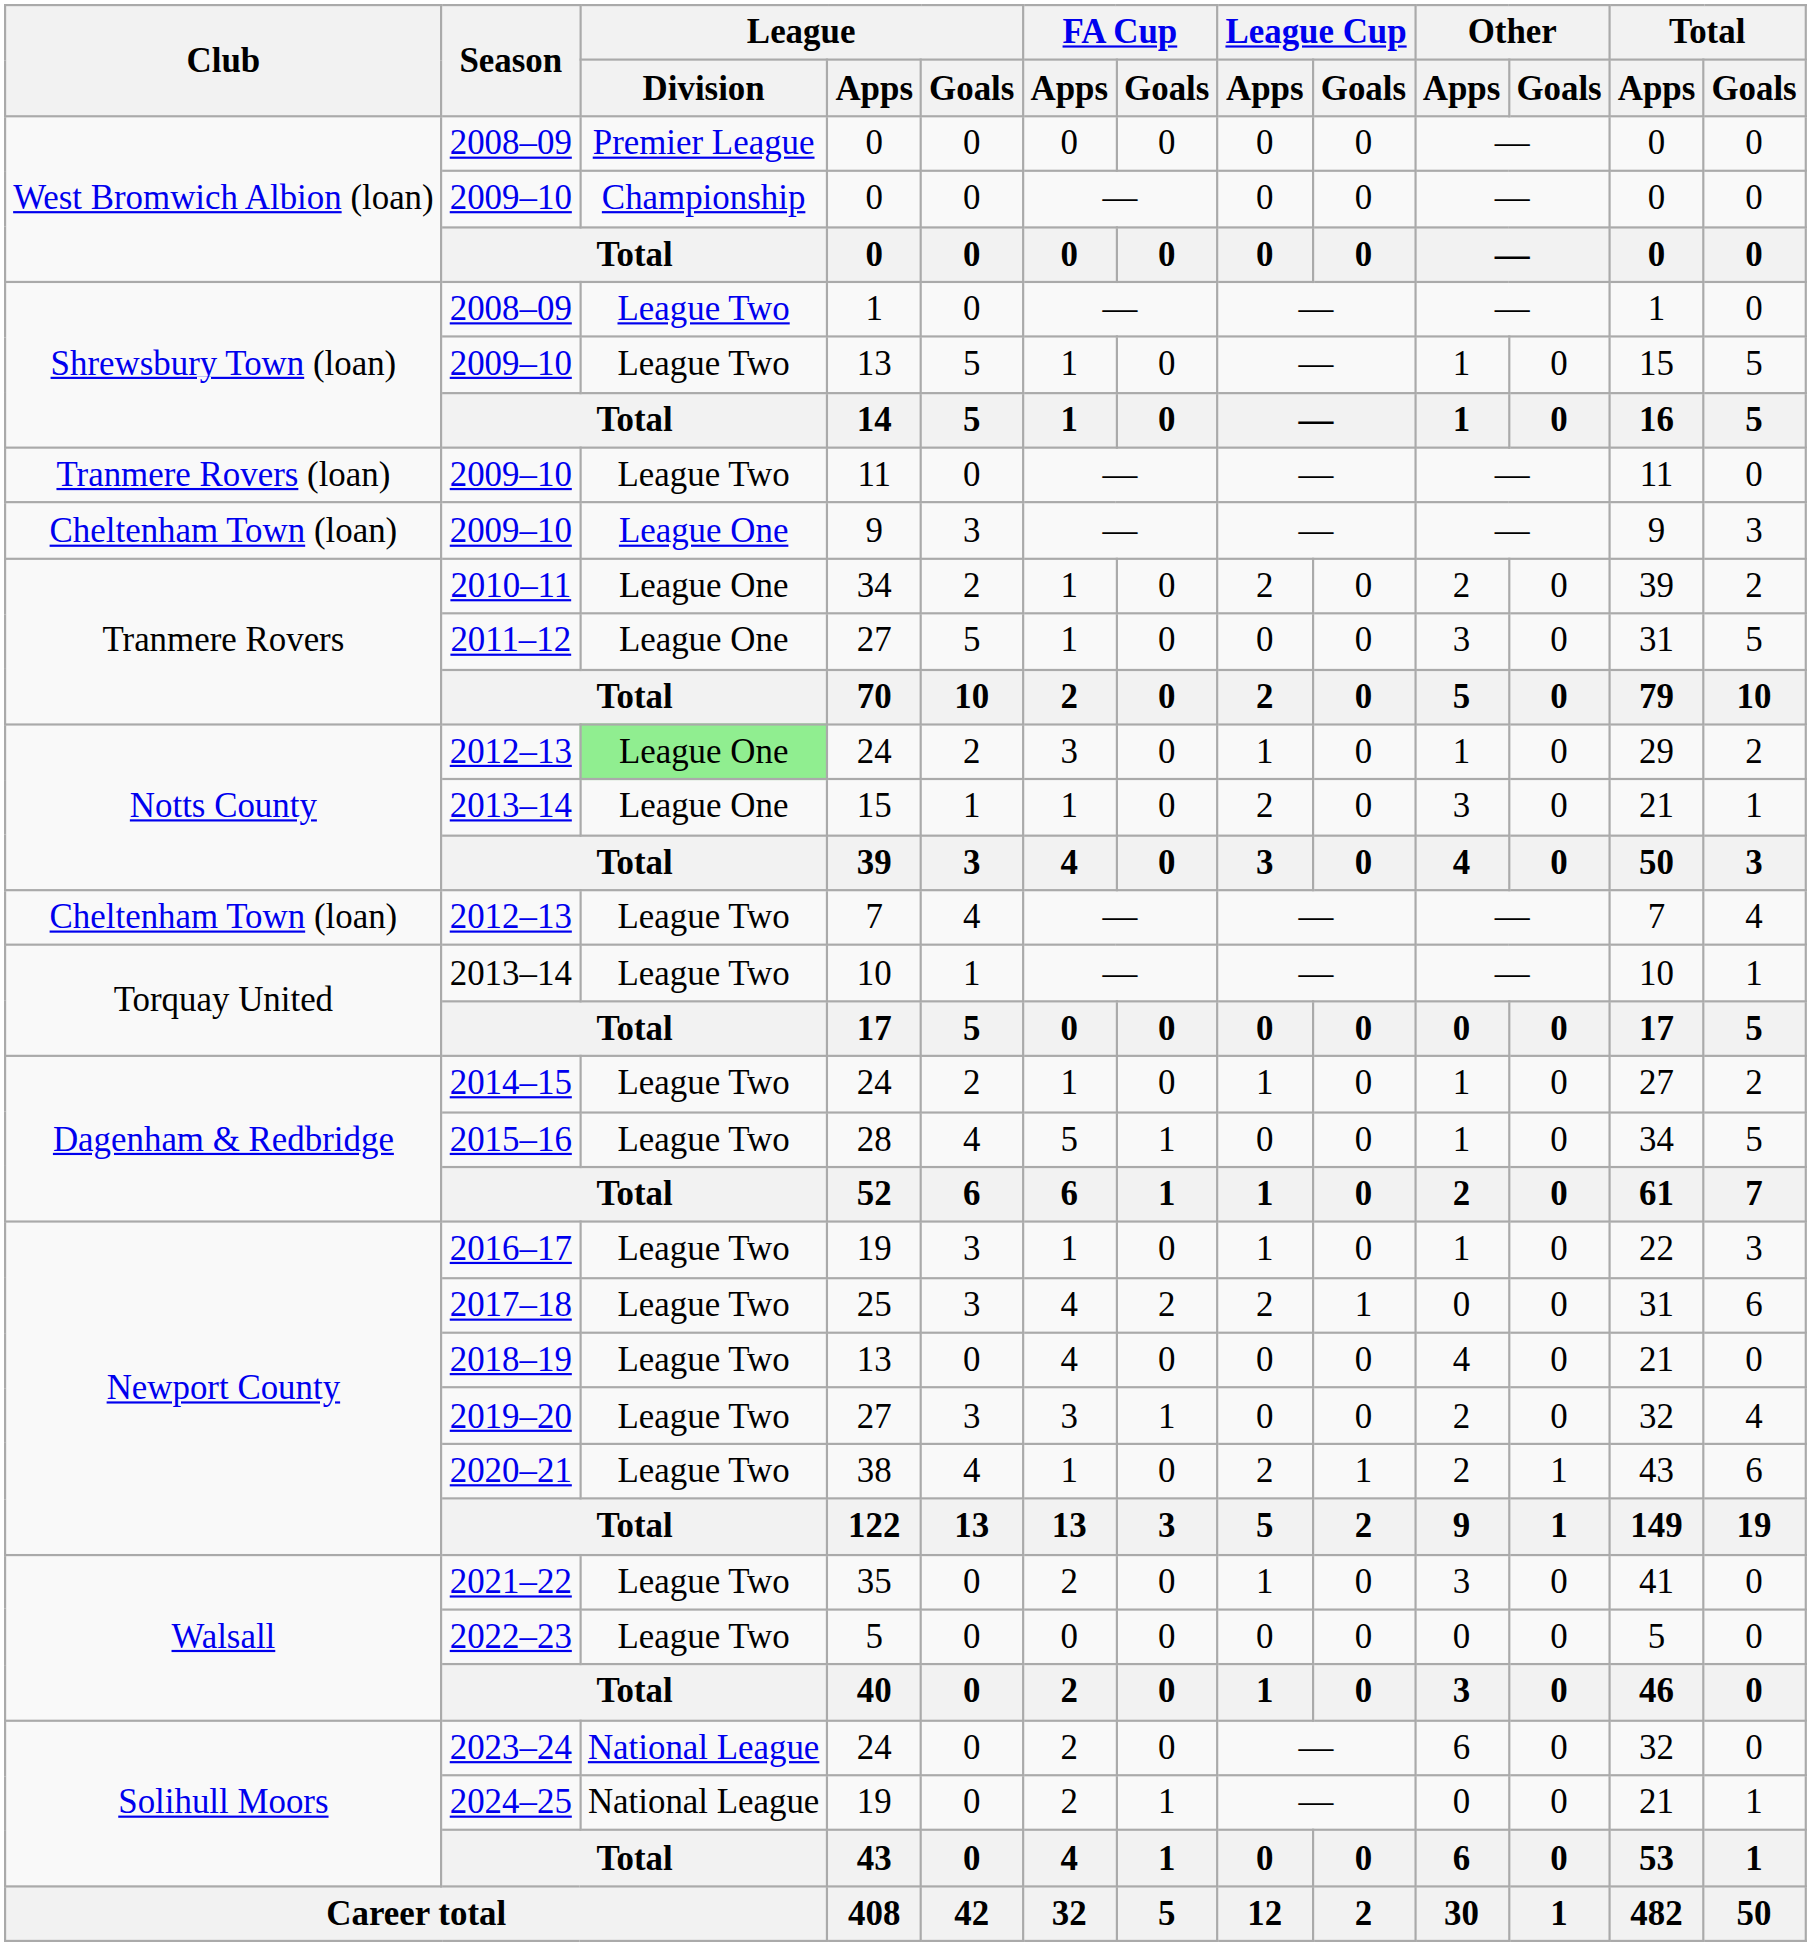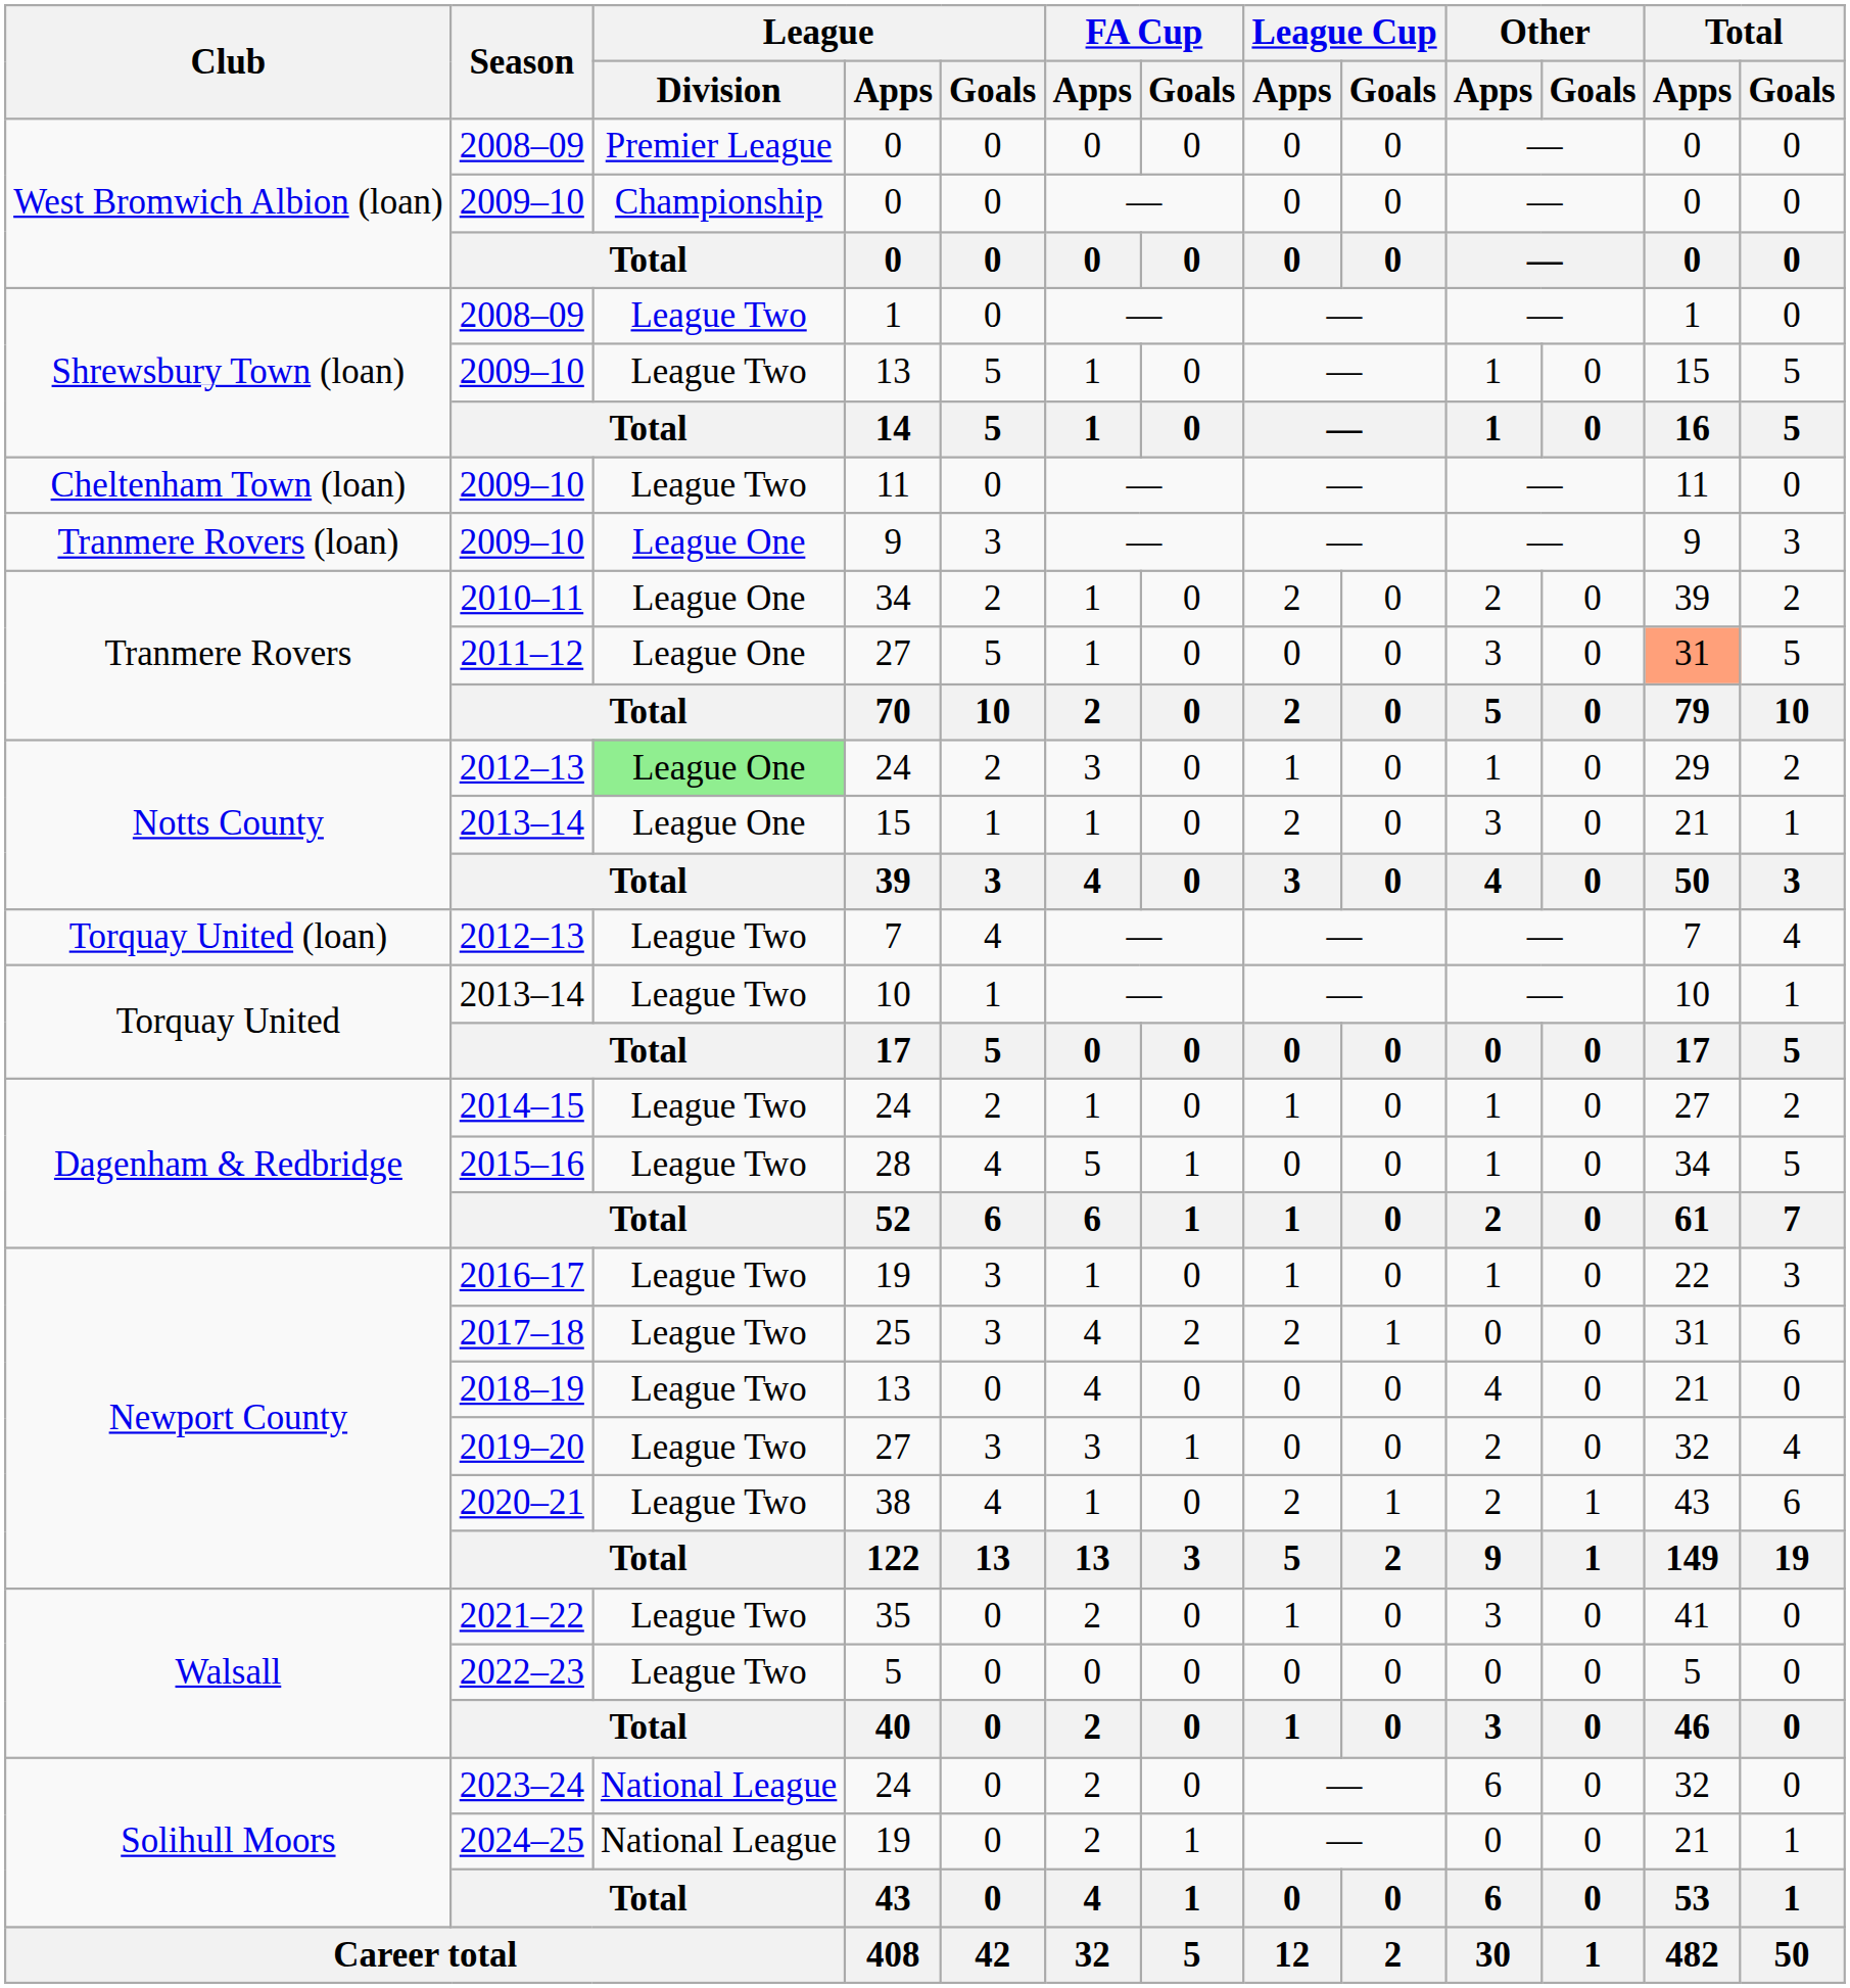 <table class="wikitable" style="text-align: center;">
 <tr>
 <th rowspan="2">Club</th>
 <th rowspan="2">Season</th>
 <th colspan="3">League</th>
 <th colspan="2"><a href='#'>FA Cup</a></th>
 <th colspan="2"><a href='#'>League Cup</a></th>
 <th colspan="2">Other</th>
 <th colspan="2">Total</th>
 </tr>
 <tr>
 <th>Division</th>
 <th>Apps</th>
 <th>Goals</th>
 <th>Apps</th>
 <th>Goals</th>
 <th>Apps</th>
 <th>Goals</th>
 <th>Apps</th>
 <th>Goals</th>
 <th>Apps</th>
 <th>Goals</th>
 </tr>
 <tr>
 <td rowspan="3"><a href='#'>West Bromwich Albion</a> (loan)</td>
 <td><a href='#'>2008–09</a></td>
 <td><a href='#'>Premier League</a></td>
 <td>0</td>
 <td>0</td>
 <td>0</td>
 <td>0</td>
 <td>0</td>
 <td>0</td>
 <td colspan="2">—</td>
 <td>0</td>
 <td>0</td>
 </tr>
 <tr>
 <td><a href='#'>2009–10</a></td>
 <td><a href='#'>Championship</a></td>
 <td>0</td>
 <td>0</td>
 <td colspan="2">—</td>
 <td>0</td>
 <td>0</td>
 <td colspan="2">—</td>
 <td>0</td>
 <td>0</td>
 </tr>
 <tr>
 <th colspan="2">Total</th>
 <th>0</th>
 <th>0</th>
 <th>0</th>
 <th>0</th>
 <th>0</th>
 <th>0</th>
 <th colspan="2">—</th>
 <th>0</th>
 <th>0</th>
 </tr>
 <tr>
 <td rowspan="3"><a href='#'>Shrewsbury Town</a> (loan)</td>
 <td><a href='#'>2008–09</a></td>
 <td><a href='#'>League Two</a></td>
 <td>1</td>
 <td>0</td>
 <td colspan="2">—</td>
 <td colspan="2">—</td>
 <td colspan="2">—</td>
 <td>1</td>
 <td>0</td>
 </tr>
 <tr>
 <td><a href='#'>2009–10</a></td>
 <td>League Two</td>
 <td>13</td>
 <td>5</td>
 <td>1</td>
 <td>0</td>
 <td colspan="2">—</td>
 <td>1</td>
 <td>0</td>
 <td>15</td>
 <td>5</td>
 </tr>
 <tr>
 <th colspan="2">Total</th>
 <th>14</th>
 <th>5</th>
 <th>1</th>
 <th>0</th>
 <th colspan="2">—</th>
 <th>1</th>
 <th>0</th>
 <th>16</th>
 <th>5</th>
 </tr>
 <tr>
-<td><a href='#'>Tranmere Rovers</a> (loan)</td>
+<td><a href='#'>Cheltenham Town</a> (loan)</td>
 <td><a href='#'>2009–10</a></td>
 <td>League Two</td>
 <td>11</td>
 <td>0</td>
 <td colspan="2">—</td>
 <td colspan="2">—</td>
 <td colspan="2">—</td>
 <td>11</td>
 <td>0</td>
 </tr>
 <tr>
-<td><a href='#'>Cheltenham Town</a> (loan)</td>
+<td><a href='#'>Tranmere Rovers</a> (loan)</td>
 <td><a href='#'>2009–10</a></td>
 <td><a href='#'>League One</a></td>
 <td>9</td>
 <td>3</td>
 <td colspan="2">—</td>
 <td colspan="2">—</td>
 <td colspan="2">—</td>
 <td>9</td>
 <td>3</td>
 </tr>
 <tr>
 <td rowspan="3">Tranmere Rovers</td>
 <td><a href='#'>2010–11</a></td>
 <td>League One</td>
 <td>34</td>
 <td>2</td>
 <td>1</td>
 <td>0</td>
 <td>2</td>
 <td>0</td>
 <td>2</td>
 <td>0</td>
 <td>39</td>
 <td>2</td>
 </tr>
 <tr>
 <td><a href='#'>2011–12</a></td>
 <td>League One</td>
 <td>27</td>
 <td>5</td>
 <td>1</td>
 <td>0</td>
 <td>0</td>
 <td>0</td>
 <td>3</td>
 <td>0</td>
-<td>31</td>
+<td style="background: lightsalmon;">31</td>
 <td>5</td>
 </tr>
 <tr>
 <th colspan="2">Total</th>
 <th>70</th>
 <th>10</th>
 <th>2</th>
 <th>0</th>
 <th>2</th>
 <th>0</th>
 <th>5</th>
 <th>0</th>
 <th>79</th>
 <th>10</th>
 </tr>
 <tr>
 <td rowspan="3"><a href='#'>Notts County</a></td>
 <td><a href='#'>2012–13</a></td>
 <td style="background: lightgreen;">League One</td>
 <td>24</td>
 <td>2</td>
 <td>3</td>
 <td>0</td>
 <td>1</td>
 <td>0</td>
 <td>1</td>
 <td>0</td>
 <td>29</td>
 <td>2</td>
 </tr>
 <tr>
 <td><a href='#'>2013–14</a></td>
 <td>League One</td>
 <td>15</td>
 <td>1</td>
 <td>1</td>
 <td>0</td>
 <td>2</td>
 <td>0</td>
 <td>3</td>
 <td>0</td>
 <td>21</td>
 <td>1</td>
 </tr>
 <tr>
 <th colspan="2">Total</th>
 <th>39</th>
 <th>3</th>
 <th>4</th>
 <th>0</th>
 <th>3</th>
 <th>0</th>
 <th>4</th>
 <th>0</th>
 <th>50</th>
 <th>3</th>
 </tr>
 <tr>
-<td><a href='#'>Cheltenham Town</a> (loan)</td>
+<td><a href='#'>Torquay United</a> (loan)</td>
 <td><a href='#'>2012–13</a></td>
 <td>League Two</td>
 <td>7</td>
 <td>4</td>
 <td colspan="2">—</td>
 <td colspan="2">—</td>
 <td colspan="2">—</td>
 <td>7</td>
 <td>4</td>
 </tr>
 <tr>
 <td rowspan="2">Torquay United</td>
 <td>2013–14</td>
 <td>League Two</td>
 <td>10</td>
 <td>1</td>
 <td colspan="2">—</td>
 <td colspan="2">—</td>
 <td colspan="2">—</td>
 <td>10</td>
 <td>1</td>
 </tr>
 <tr>
 <th colspan="2">Total</th>
 <th>17</th>
 <th>5</th>
 <th>0</th>
 <th>0</th>
 <th>0</th>
 <th>0</th>
 <th>0</th>
 <th>0</th>
 <th>17</th>
 <th>5</th>
 </tr>
 <tr>
 <td rowspan="3"><a href='#'>Dagenham & Redbridge</a></td>
 <td><a href='#'>2014–15</a></td>
 <td>League Two</td>
 <td>24</td>
 <td>2</td>
 <td>1</td>
 <td>0</td>
 <td>1</td>
 <td>0</td>
 <td>1</td>
 <td>0</td>
 <td>27</td>
 <td>2</td>
 </tr>
 <tr>
 <td><a href='#'>2015–16</a></td>
 <td>League Two</td>
 <td>28</td>
 <td>4</td>
 <td>5</td>
 <td>1</td>
 <td>0</td>
 <td>0</td>
 <td>1</td>
 <td>0</td>
 <td>34</td>
 <td>5</td>
 </tr>
 <tr>
 <th colspan="2">Total</th>
 <th>52</th>
 <th>6</th>
 <th>6</th>
 <th>1</th>
 <th>1</th>
 <th>0</th>
 <th>2</th>
 <th>0</th>
 <th>61</th>
 <th>7</th>
 </tr>
 <tr>
 <td rowspan=6><a href='#'>Newport County</a></td>
 <td><a href='#'>2016–17</a></td>
 <td>League Two</td>
 <td>19</td>
 <td>3</td>
 <td>1</td>
 <td>0</td>
 <td>1</td>
 <td>0</td>
 <td>1</td>
 <td>0</td>
 <td>22</td>
 <td>3</td>
 </tr>
 <tr>
 <td><a href='#'>2017–18</a></td>
 <td>League Two</td>
 <td>25</td>
 <td>3</td>
 <td>4</td>
 <td>2</td>
 <td>2</td>
 <td>1</td>
 <td>0</td>
 <td>0</td>
 <td>31</td>
 <td>6</td>
 </tr>
 <tr>
 <td><a href='#'>2018–19</a></td>
 <td>League Two</td>
 <td>13</td>
 <td>0</td>
 <td>4</td>
 <td>0</td>
 <td>0</td>
 <td>0</td>
 <td>4</td>
 <td>0</td>
 <td>21</td>
 <td>0</td>
 </tr>
 <tr>
 <td><a href='#'>2019–20</a></td>
 <td>League Two</td>
 <td>27</td>
 <td>3</td>
 <td>3</td>
 <td>1</td>
 <td>0</td>
 <td>0</td>
 <td>2</td>
 <td>0</td>
 <td>32</td>
 <td>4</td>
 </tr>
 <tr>
 <td><a href='#'>2020–21</a></td>
 <td>League Two</td>
 <td>38</td>
 <td>4</td>
 <td>1</td>
 <td>0</td>
 <td>2</td>
 <td>1</td>
 <td>2</td>
 <td>1</td>
 <td>43</td>
 <td>6</td>
 </tr>
 <tr>
 <th colspan="2">Total</th>
 <th>122</th>
 <th>13</th>
 <th>13</th>
 <th>3</th>
 <th>5</th>
 <th>2</th>
 <th>9</th>
 <th>1</th>
 <th>149</th>
 <th>19</th>
 </tr>
 <tr>
 <td rowspan="3"><a href='#'>Walsall</a></td>
 <td><a href='#'>2021–22</a></td>
 <td>League Two</td>
 <td>35</td>
 <td>0</td>
 <td>2</td>
 <td>0</td>
 <td>1</td>
 <td>0</td>
 <td>3</td>
 <td>0</td>
 <td>41</td>
 <td>0</td>
 </tr>
 <tr>
 <td><a href='#'>2022–23</a></td>
 <td>League Two</td>
 <td>5</td>
 <td>0</td>
 <td>0</td>
 <td>0</td>
 <td>0</td>
 <td>0</td>
 <td>0</td>
 <td>0</td>
 <td>5</td>
 <td>0</td>
 </tr>
 <tr>
 <th colspan="2">Total</th>
 <th>40</th>
 <th>0</th>
 <th>2</th>
 <th>0</th>
 <th>1</th>
 <th>0</th>
 <th>3</th>
 <th>0</th>
 <th>46</th>
 <th>0</th>
 </tr>
 <tr>
 <td rowspan="3"><a href='#'>Solihull Moors</a></td>
 <td><a href='#'>2023–24</a></td>
 <td><a href='#'>National League</a></td>
 <td>24</td>
 <td>0</td>
 <td>2</td>
 <td>0</td>
 <td colspan="2">—</td>
 <td>6</td>
 <td>0</td>
 <td>32</td>
 <td>0</td>
 </tr>
 <tr>
 <td><a href='#'>2024–25</a></td>
 <td>National League</td>
 <td>19</td>
 <td>0</td>
 <td>2</td>
 <td>1</td>
 <td colspan="2">—</td>
 <td>0</td>
 <td>0</td>
 <td>21</td>
 <td>1</td>
 </tr>
 <tr>
 <th colspan="2">Total</th>
 <th>43</th>
 <th>0</th>
 <th>4</th>
 <th>1</th>
 <th>0</th>
 <th>0</th>
 <th>6</th>
 <th>0</th>
 <th>53</th>
 <th>1</th>
 </tr>
 <tr>
 <th colspan="3">Career total</th>
 <th>408</th>
 <th>42</th>
 <th>32</th>
 <th>5</th>
 <th>12</th>
 <th>2</th>
 <th>30</th>
 <th>1</th>
 <th>482</th>
 <th>50</th>
 </tr>
 </table>
